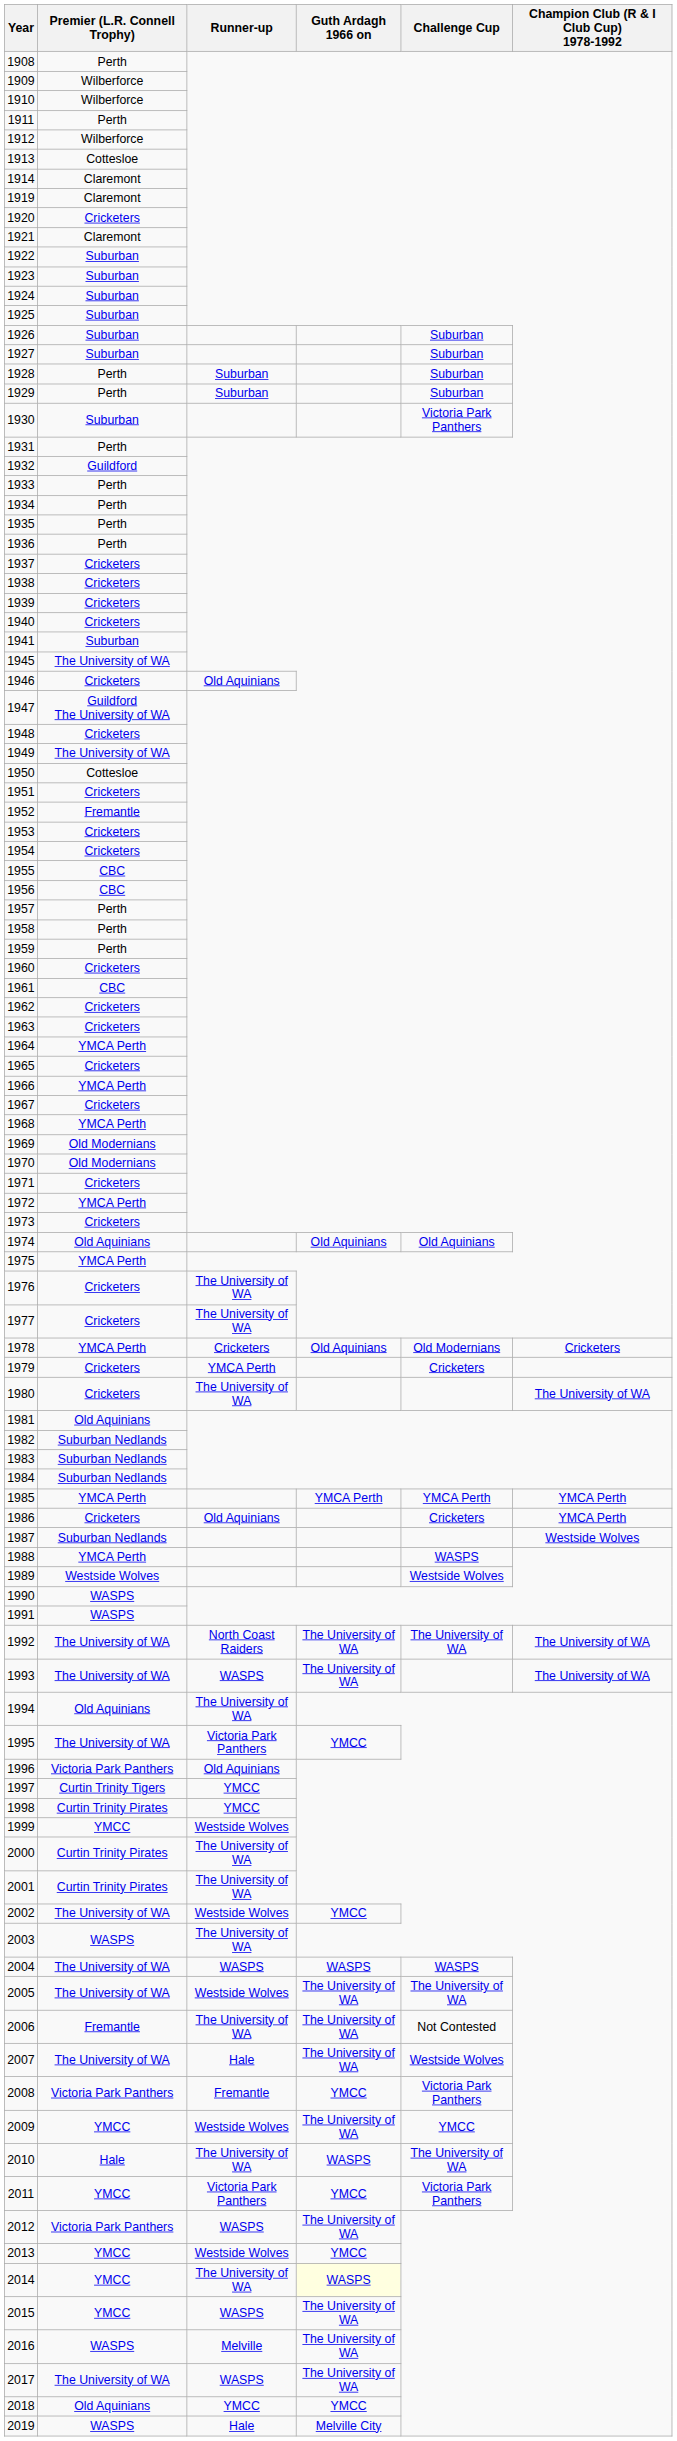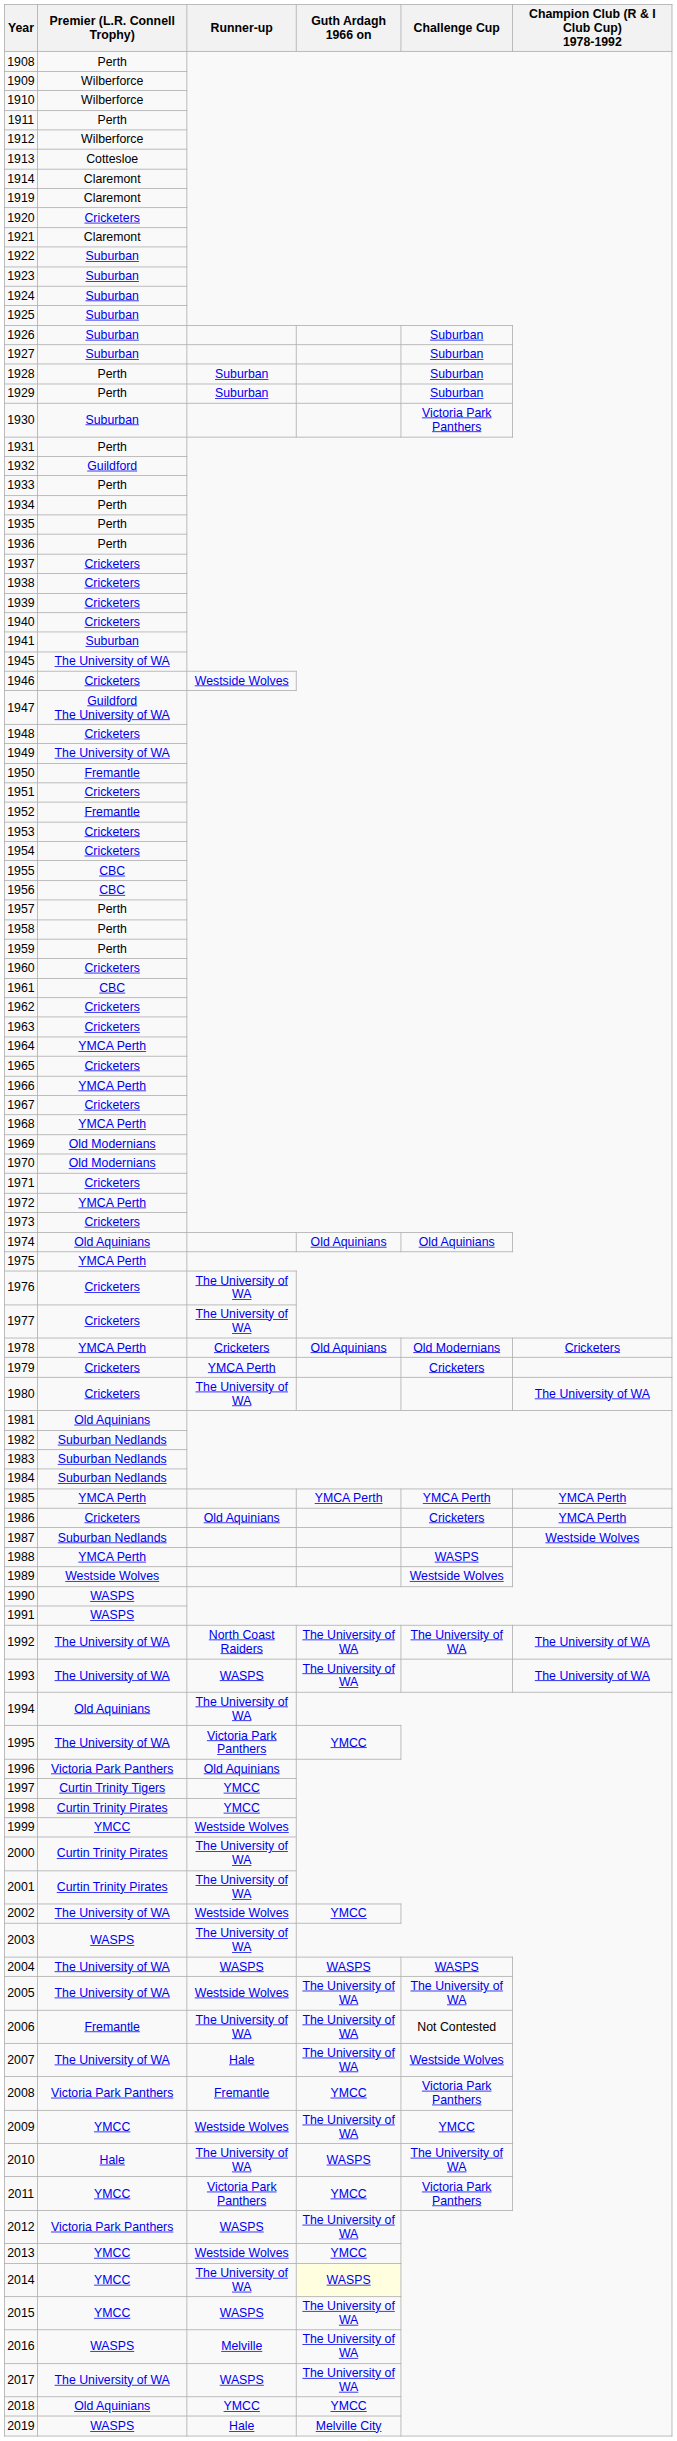 <table class="wikitable">
 <tr>
 <th>Year</th>
 <th>Premier (L.R. Connell Trophy)</th>
 <th>Runner-up</th>
 <th>Guth Ardagh<br>1966 on</th>
 <th>Challenge Cup</th>
 <th>Champion Club (R & I Club Cup)<br>1978-1992</th>
 </tr>
 <tr align=center>
 <td>1908</td>
 <td>Perth</td>
 </tr>
 <tr align=center>
 <td>1909</td>
 <td>Wilberforce</td>
 </tr>
 <tr align=center>
 <td>1910</td>
 <td>Wilberforce</td>
 </tr>
 <tr align=center>
 <td>1911</td>
 <td>Perth</td>
 </tr>
 <tr align=center>
 <td>1912</td>
 <td>Wilberforce</td>
 </tr>
 <tr align=center>
 <td>1913</td>
 <td>Cottesloe</td>
 </tr>
 <tr align=center>
 <td>1914</td>
 <td>Claremont</td>
 </tr>
 <tr align=center>
 <td>1919</td>
 <td>Claremont</td>
 </tr>
 <tr align=center>
 <td>1920</td>
 <td><a href='#'>Cricketers</a></td>
 </tr>
 <tr align=center>
 <td>1921</td>
 <td>Claremont</td>
 </tr>
 <tr align=center>
 <td>1922</td>
 <td><a href='#'>Suburban</a></td>
 </tr>
 <tr align=center>
 <td>1923</td>
 <td><a href='#'>Suburban</a></td>
 </tr>
 <tr align=center>
 <td>1924</td>
 <td><a href='#'>Suburban</a></td>
 </tr>
 <tr align=center>
 <td>1925</td>
 <td><a href='#'>Suburban</a></td>
 </tr>
 <tr align=center>
 <td>1926</td>
 <td><a href='#'>Suburban</a></td>
 <td></td>
 <td></td>
 <td><a href='#'>Suburban</a></td>
 </tr>
 <tr align=center>
 <td>1927</td>
 <td><a href='#'>Suburban</a></td>
 <td></td>
 <td></td>
 <td><a href='#'>Suburban</a></td>
 </tr>
 <tr align=center>
 <td>1928</td>
 <td>Perth</td>
 <td><a href='#'>Suburban</a></td>
 <td></td>
 <td><a href='#'>Suburban</a></td>
 </tr>
 <tr align=center>
 <td>1929</td>
 <td>Perth</td>
 <td><a href='#'>Suburban</a></td>
 <td></td>
 <td><a href='#'>Suburban</a></td>
 </tr>
 <tr align=center>
 <td>1930</td>
 <td><a href='#'>Suburban</a></td>
 <td></td>
 <td></td>
 <td><a href='#'>Victoria Park Panthers</a></td>
 </tr>
 <tr align=center>
 <td>1931</td>
 <td>Perth</td>
 </tr>
 <tr align=center>
 <td>1932</td>
 <td><a href='#'>Guildford</a></td>
 </tr>
 <tr align=center>
 <td>1933</td>
 <td>Perth</td>
 </tr>
 <tr align=center>
 <td>1934</td>
 <td>Perth</td>
 </tr>
 <tr align=center>
 <td>1935</td>
 <td>Perth</td>
 </tr>
 <tr align=center>
 <td>1936</td>
 <td>Perth</td>
 </tr>
 <tr align=center>
 <td>1937</td>
 <td><a href='#'>Cricketers</a></td>
 </tr>
 <tr align=center>
 <td>1938</td>
 <td><a href='#'>Cricketers</a></td>
 </tr>
 <tr align=center>
 <td>1939</td>
 <td><a href='#'>Cricketers</a></td>
 </tr>
 <tr align=center>
 <td>1940</td>
 <td><a href='#'>Cricketers</a></td>
 </tr>
 <tr align=center>
 <td>1941</td>
 <td><a href='#'>Suburban</a></td>
 </tr>
 <tr align=center>
 <td>1945</td>
 <td><a href='#'>The University of WA</a></td>
 </tr>
 <tr align=center>
 <td>1946</td>
 <td><a href='#'>Cricketers</a></td>
-<td><a href='#'>Old Aquinians</a></td>
+<td><a href='#'>Westside Wolves</a></td>
 </tr>
 <tr align=center>
 <td>1947</td>
 <td><a href='#'>Guildford</a><br><a href='#'>The University of WA</a></td>
 </tr>
 <tr align=center>
 <td>1948</td>
 <td><a href='#'>Cricketers</a></td>
 </tr>
 <tr align=center>
 <td>1949</td>
 <td><a href='#'>The University of WA</a></td>
 </tr>
 <tr align=center>
 <td>1950</td>
-<td>Cottesloe</td>
+<td><a href='#'>Fremantle</a></td>
 </tr>
 <tr align=center>
 <td>1951</td>
 <td><a href='#'>Cricketers</a></td>
 </tr>
 <tr align=center>
 <td>1952</td>
 <td><a href='#'>Fremantle</a></td>
 </tr>
 <tr align=center>
 <td>1953</td>
 <td><a href='#'>Cricketers</a></td>
 </tr>
 <tr align=center>
 <td>1954</td>
 <td><a href='#'>Cricketers</a></td>
 </tr>
 <tr align=center>
 <td>1955</td>
 <td><a href='#'>CBC</a></td>
 </tr>
 <tr align=center>
 <td>1956</td>
 <td><a href='#'>CBC</a></td>
 </tr>
 <tr align=center>
 <td>1957</td>
 <td>Perth</td>
 </tr>
 <tr align=center>
 <td>1958</td>
 <td>Perth</td>
 </tr>
 <tr align=center>
 <td>1959</td>
 <td>Perth</td>
 </tr>
 <tr align=center>
 <td>1960</td>
 <td><a href='#'>Cricketers</a></td>
 </tr>
 <tr align=center>
 <td>1961</td>
 <td><a href='#'>CBC</a></td>
 </tr>
 <tr align=center>
 <td>1962</td>
 <td><a href='#'>Cricketers</a></td>
 </tr>
 <tr align=center>
 <td>1963</td>
 <td><a href='#'>Cricketers</a></td>
 </tr>
 <tr align=center>
 <td>1964</td>
 <td><a href='#'>YMCA Perth</a></td>
 </tr>
 <tr align=center>
 <td>1965</td>
 <td><a href='#'>Cricketers</a></td>
 </tr>
 <tr align=center>
 <td>1966</td>
 <td><a href='#'>YMCA Perth</a></td>
 </tr>
 <tr align=center>
 <td>1967</td>
 <td><a href='#'>Cricketers</a></td>
 </tr>
 <tr align=center>
 <td>1968</td>
 <td><a href='#'>YMCA Perth</a></td>
 </tr>
 <tr align=center>
 <td>1969</td>
 <td><a href='#'>Old Modernians</a></td>
 </tr>
 <tr align=center>
 <td>1970</td>
 <td><a href='#'>Old Modernians</a></td>
 </tr>
 <tr align=center>
 <td>1971</td>
 <td><a href='#'>Cricketers</a></td>
 </tr>
 <tr align=center>
 <td>1972</td>
 <td><a href='#'>YMCA Perth</a></td>
 </tr>
 <tr align=center>
 <td>1973</td>
 <td><a href='#'>Cricketers</a></td>
 </tr>
 <tr align=center>
 <td>1974</td>
 <td><a href='#'>Old Aquinians</a></td>
 <td></td>
 <td><a href='#'>Old Aquinians</a></td>
 <td><a href='#'>Old Aquinians</a></td>
 </tr>
 <tr align=center>
 <td>1975</td>
 <td><a href='#'>YMCA Perth</a></td>
 </tr>
 <tr align=center>
 <td>1976</td>
 <td><a href='#'>Cricketers</a></td>
 <td><a href='#'>The University of WA</a></td>
 </tr>
 <tr align=center>
 <td>1977</td>
 <td><a href='#'>Cricketers</a></td>
 <td><a href='#'>The University of WA</a></td>
 </tr>
 <tr align=center>
 <td>1978</td>
 <td><a href='#'>YMCA Perth</a></td>
 <td><a href='#'>Cricketers</a></td>
 <td><a href='#'>Old Aquinians</a></td>
 <td><a href='#'>Old Modernians</a></td>
 <td><a href='#'>Cricketers</a></td>
 </tr>
 <tr align=center>
 <td>1979</td>
 <td><a href='#'>Cricketers</a></td>
 <td><a href='#'>YMCA Perth</a></td>
 <td></td>
 <td><a href='#'>Cricketers</a></td>
 </tr>
 <tr align=center>
 <td>1980</td>
 <td><a href='#'>Cricketers</a></td>
 <td><a href='#'>The University of WA</a></td>
 <td></td>
 <td></td>
 <td><a href='#'>The University of WA</a></td>
 </tr>
 <tr align=center>
 <td>1981</td>
 <td><a href='#'>Old Aquinians</a></td>
 </tr>
 <tr align=center>
 <td>1982</td>
 <td><a href='#'>Suburban Nedlands</a></td>
 </tr>
 <tr align=center>
 <td>1983</td>
 <td><a href='#'>Suburban Nedlands</a></td>
 </tr>
 <tr align=center>
 <td>1984</td>
 <td><a href='#'>Suburban Nedlands</a></td>
 </tr>
 <tr align=center>
 <td>1985</td>
 <td><a href='#'>YMCA Perth</a></td>
 <td></td>
 <td><a href='#'>YMCA Perth</a></td>
 <td><a href='#'>YMCA Perth</a></td>
 <td><a href='#'>YMCA Perth</a></td>
 </tr>
 <tr align=center>
 <td>1986</td>
 <td><a href='#'>Cricketers</a></td>
 <td><a href='#'>Old Aquinians</a></td>
 <td></td>
 <td><a href='#'>Cricketers</a></td>
 <td><a href='#'>YMCA Perth</a></td>
 </tr>
 <tr align=center>
 <td>1987</td>
 <td><a href='#'>Suburban Nedlands</a></td>
 <td></td>
 <td></td>
 <td></td>
 <td><a href='#'>Westside Wolves</a></td>
 </tr>
 <tr align=center>
 <td>1988</td>
 <td><a href='#'>YMCA Perth</a></td>
 <td></td>
 <td></td>
 <td><a href='#'>WASPS</a></td>
 </tr>
 <tr align=center>
 <td>1989</td>
 <td><a href='#'>Westside Wolves</a></td>
 <td></td>
 <td></td>
 <td><a href='#'>Westside Wolves</a></td>
 </tr>
 <tr align=center>
 <td>1990</td>
 <td><a href='#'>WASPS</a></td>
 </tr>
 <tr align=center>
 <td>1991</td>
 <td><a href='#'>WASPS</a></td>
 </tr>
 <tr align=center>
 <td>1992</td>
 <td><a href='#'>The University of WA</a></td>
 <td><a href='#'>North Coast Raiders</a></td>
 <td><a href='#'>The University of WA</a></td>
 <td><a href='#'>The University of WA</a></td>
 <td><a href='#'>The University of WA</a></td>
 </tr>
 <tr align=center>
 <td>1993</td>
 <td><a href='#'>The University of WA</a></td>
 <td><a href='#'>WASPS</a></td>
 <td><a href='#'>The University of WA</a></td>
 <td></td>
 <td><a href='#'>The University of WA</a></td>
 </tr>
 <tr align=center>
 <td>1994</td>
 <td><a href='#'>Old Aquinians</a></td>
 <td><a href='#'>The University of WA</a></td>
 </tr>
 <tr align=center>
 <td>1995</td>
 <td><a href='#'>The University of WA</a></td>
 <td><a href='#'>Victoria Park Panthers</a></td>
 <td><a href='#'>YMCC</a></td>
 </tr>
 <tr align=center>
 <td>1996</td>
 <td><a href='#'>Victoria Park Panthers</a></td>
 <td><a href='#'>Old Aquinians</a></td>
 </tr>
 <tr align=center>
 <td>1997</td>
 <td><a href='#'>Curtin Trinity Tigers</a></td>
 <td><a href='#'>YMCC</a></td>
 </tr>
 <tr align=center>
 <td>1998</td>
 <td><a href='#'>Curtin Trinity Pirates</a></td>
 <td><a href='#'>YMCC</a></td>
 </tr>
 <tr align=center>
 <td>1999</td>
 <td><a href='#'>YMCC</a></td>
 <td><a href='#'>Westside Wolves</a></td>
 </tr>
 <tr align=center>
 <td>2000</td>
 <td><a href='#'>Curtin Trinity Pirates</a></td>
 <td><a href='#'>The University of WA</a></td>
 </tr>
 <tr align=center>
 <td>2001</td>
 <td><a href='#'>Curtin Trinity Pirates</a></td>
 <td><a href='#'>The University of WA</a></td>
 </tr>
 <tr align=center>
 <td>2002</td>
 <td><a href='#'>The University of WA</a></td>
 <td><a href='#'>Westside Wolves</a></td>
 <td><a href='#'>YMCC</a></td>
 </tr>
 <tr align=center>
 <td>2003</td>
 <td><a href='#'>WASPS</a></td>
 <td><a href='#'>The University of WA</a></td>
 </tr>
 <tr align=center>
 <td>2004</td>
 <td><a href='#'>The University of WA</a></td>
 <td><a href='#'>WASPS</a></td>
 <td><a href='#'>WASPS</a></td>
 <td><a href='#'>WASPS</a></td>
 </tr>
 <tr align=center>
 <td>2005</td>
 <td><a href='#'>The University of WA</a></td>
 <td><a href='#'>Westside Wolves</a></td>
 <td><a href='#'>The University of WA</a></td>
 <td><a href='#'>The University of WA</a></td>
 </tr>
 <tr align=center>
 <td>2006</td>
 <td><a href='#'>Fremantle</a></td>
 <td><a href='#'>The University of WA</a></td>
 <td><a href='#'>The University of WA</a></td>
 <td>Not Contested</td>
 </tr>
 <tr align=center>
 <td>2007</td>
 <td><a href='#'>The University of WA</a></td>
 <td><a href='#'>Hale</a></td>
 <td><a href='#'>The University of WA</a></td>
 <td><a href='#'>Westside Wolves</a></td>
 </tr>
 <tr align=center>
 <td>2008</td>
 <td><a href='#'>Victoria Park Panthers</a></td>
 <td><a href='#'>Fremantle</a></td>
 <td><a href='#'>YMCC</a></td>
 <td><a href='#'>Victoria Park Panthers</a></td>
 </tr>
 <tr align=center>
 <td>2009</td>
 <td><a href='#'>YMCC</a></td>
 <td><a href='#'>Westside Wolves</a></td>
 <td><a href='#'>The University of WA</a></td>
 <td><a href='#'>YMCC</a></td>
 </tr>
 <tr align=center>
 <td>2010</td>
 <td><a href='#'>Hale</a></td>
 <td><a href='#'>The University of WA</a></td>
 <td><a href='#'>WASPS</a></td>
 <td><a href='#'>The University of WA</a></td>
 </tr>
 <tr align=center>
 <td>2011</td>
 <td><a href='#'>YMCC</a></td>
 <td><a href='#'>Victoria Park Panthers</a></td>
 <td><a href='#'>YMCC</a></td>
 <td><a href='#'>Victoria Park Panthers</a></td>
 </tr>
 <tr align=center>
 <td>2012</td>
 <td><a href='#'>Victoria Park Panthers</a></td>
 <td><a href='#'>WASPS</a></td>
 <td><a href='#'>The University of WA</a></td>
 </tr>
 <tr align=center>
 <td>2013</td>
 <td><a href='#'>YMCC</a></td>
 <td><a href='#'>Westside Wolves</a></td>
 <td><a href='#'>YMCC</a></td>
 </tr>
 <tr align=center>
 <td>2014</td>
 <td><a href='#'>YMCC</a></td>
 <td><a href='#'>The University of WA</a></td>
 <td style="background: lightyellow;"><a href='#'>WASPS</a></td>
 </tr>
 <tr align=center>
 <td>2015</td>
 <td><a href='#'>YMCC</a></td>
 <td><a href='#'>WASPS</a></td>
 <td><a href='#'>The University of WA</a></td>
 </tr>
 <tr align=center>
 <td>2016</td>
 <td><a href='#'>WASPS</a></td>
 <td><a href='#'>Melville</a></td>
 <td><a href='#'>The University of WA</a></td>
 </tr>
 <tr align=center>
 <td>2017</td>
 <td><a href='#'>The University of WA</a></td>
 <td><a href='#'>WASPS</a></td>
 <td><a href='#'>The University of WA</a></td>
 </tr>
 <tr align=center>
 <td>2018</td>
 <td><a href='#'>Old Aquinians</a></td>
 <td><a href='#'>YMCC</a></td>
 <td><a href='#'>YMCC</a></td>
 </tr>
 <tr align=center>
 <td>2019</td>
 <td><a href='#'>WASPS</a></td>
 <td><a href='#'>Hale</a></td>
 <td><a href='#'>Melville City</a></td>
 </tr>
 </table>
